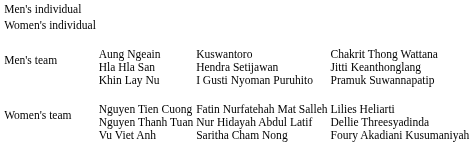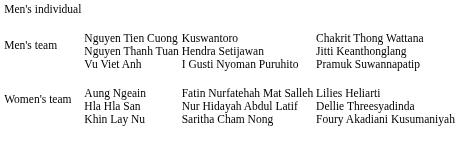 <table>
 <tr>
 <td>Men's individual</td>
 <td></td>
 <td></td>
 <td></td>
 </tr>
 <tr>
-<td>Women's individual</td>
-<td></td>
-<td></td>
-<td></td>
-</tr>
-<tr>
 <td>Men's team</td>
-<td><br>Aung Ngeain<br>Hla Hla San<br>Khin Lay Nu</td>
+<td><br>Nguyen Tien Cuong<br>Nguyen Thanh Tuan<br>Vu Viet Anh</td>
 <td><br>Kuswantoro<br>Hendra Setijawan<br>I Gusti Nyoman Puruhito</td>
 <td><br>Chakrit Thong Wattana<br>Jitti Keanthonglang<br>Pramuk Suwannapatip</td>
 </tr>
 <tr>
 <td>Women's team</td>
-<td><br>Nguyen Tien Cuong<br>Nguyen Thanh Tuan<br>Vu Viet Anh</td>
+<td><br>Aung Ngeain<br>Hla Hla San<br>Khin Lay Nu</td>
 <td><br>Fatin Nurfatehah Mat Salleh<br>Nur Hidayah Abdul Latif<br>Saritha Cham Nong</td>
 <td><br>Lilies Heliarti<br>Dellie Threesyadinda<br>Foury Akadiani Kusumaniyah</td>
 </tr>
 </table>
